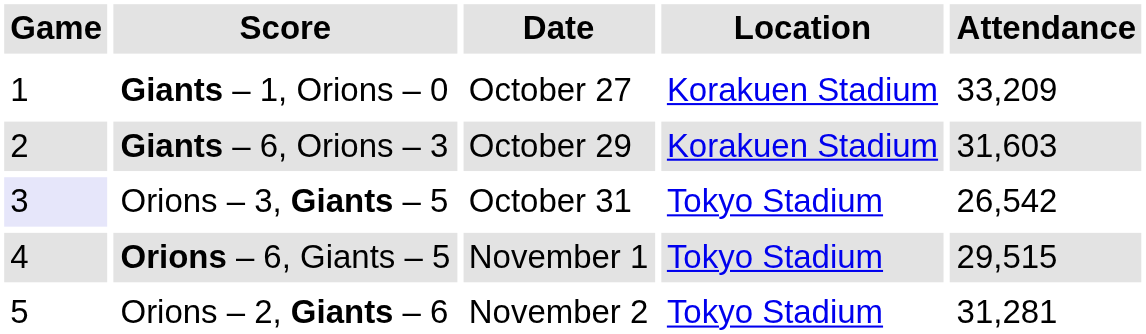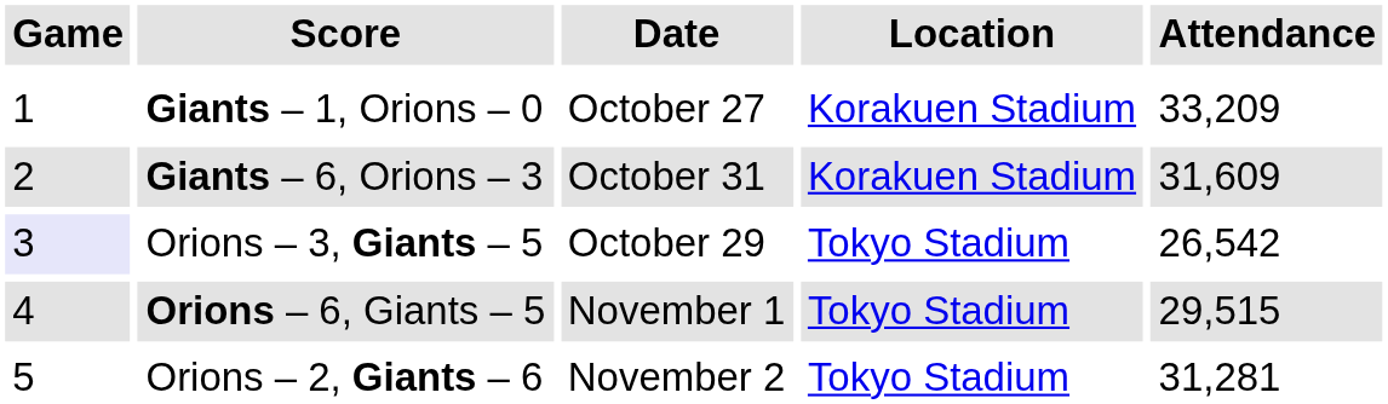 <table border="0" cellspacing="3" cellpadding="3">
 <tr style="background: #e3e3e3;">
 <th>Game</th>
 <th>Score</th>
 <th>Date</th>
 <th>Location</th>
 <th>Attendance</th>
 </tr>
 <tr style="background: #e3e3e3;">
 </tr>
 <tr>
 <td>1</td>
 <td><strong>Giants</strong> – 1, Orions – 0</td>
 <td>October 27</td>
 <td><a href='#'>Korakuen Stadium</a></td>
 <td>33,209</td>
 </tr>
 <tr style="background: #e3e3e3;">
 <td>2</td>
 <td><strong>Giants</strong> – 6, Orions – 3</td>
-<td>October 29</td>
+<td>October 31</td>
 <td><a href='#'>Korakuen Stadium</a></td>
-<td>31,603</td>
+<td>31,609</td>
 </tr>
 <tr>
 <td style="background: lavender;">3</td>
 <td>Orions – 3, <strong>Giants</strong> – 5</td>
-<td>October 31</td>
+<td>October 29</td>
 <td><a href='#'>Tokyo Stadium</a></td>
 <td>26,542</td>
 </tr>
 <tr style="background: #e3e3e3;">
 <td>4</td>
 <td><strong>Orions</strong> – 6, Giants – 5</td>
 <td>November 1</td>
 <td><a href='#'>Tokyo Stadium</a></td>
 <td>29,515</td>
 </tr>
 <tr>
 <td>5</td>
 <td>Orions – 2, <strong>Giants</strong> – 6</td>
 <td>November 2</td>
 <td><a href='#'>Tokyo Stadium</a></td>
 <td>31,281</td>
 </tr>
 </table>
